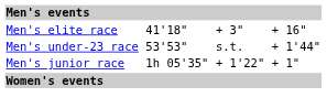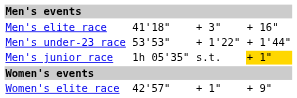 <table>
 <tr bgcolor="#cccccc">
 <td colspan=7><strong>Men's events</strong></td>
 </tr>
 <tr>
 <td><a href='#'>Men's elite race</a> <br></td>
 <td></td>
 <td>41'18"</td>
 <td></td>
 <td>+ 3"</td>
 <td></td>
 <td>+ 16"</td>
 </tr>
 <tr>
 <td><a href='#'>Men's under-23 race</a> <br></td>
 <td></td>
 <td>53'53"</td>
 <td></td>
-<td>s.t.</td>
+<td>+ 1'22"</td>
 <td></td>
 <td>+ 1'44"</td>
 </tr>
 <tr>
 <td><a href='#'>Men's junior race</a> <br></td>
 <td></td>
 <td>1h 05'35"</td>
 <td></td>
-<td>+ 1'22"</td>
+<td>s.t.</td>
 <td></td>
-<td>+ 1"</td>
+<td style="background: gold;">+ 1"</td>
 </tr>
 <tr bgcolor="#cccccc">
 <td colspan=7><strong>Women's events</strong></td>
 </tr>
+<tr>
+<td><a href='#'>Women's elite race</a><br></td>
+<td></td>
+<td>42'57"</td>
+<td></td>
+<td>+ 1"</td>
+<td></td>
+<td>+ 9"</td>
+</tr>
 </table>
